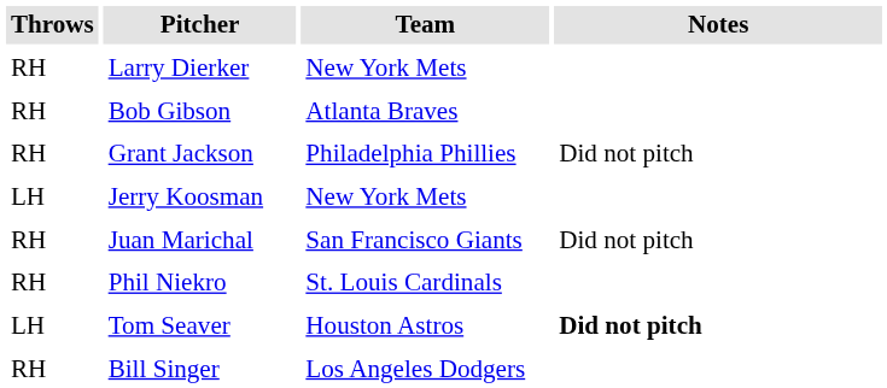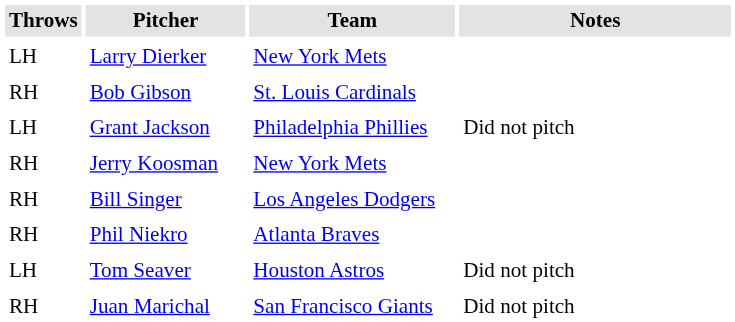 <table border="0" cellspacing="3" cellpadding="3">
 <tr style="background: #e3e3e3;">
 <th width="50">Throws</th>
 <th style="width:115px;">Pitcher</th>
 <th style="width:150px;">Team</th>
 <th style="width:200px;">Notes</th>
 </tr>
 <tr>
-<td>RH</td>
+<td>LH</td>
 <td><a href='#'>Larry Dierker</a></td>
 <td><a href='#'>New York Mets</a></td>
 <td></td>
 </tr>
 <tr>
 <td>RH</td>
 <td><a href='#'>Bob Gibson</a></td>
-<td><a href='#'>Atlanta Braves</a></td>
+<td><a href='#'>St. Louis Cardinals</a></td>
 <td></td>
 </tr>
 <tr>
-<td>RH</td>
+<td>LH</td>
 <td><a href='#'>Grant Jackson</a></td>
 <td><a href='#'>Philadelphia Phillies</a></td>
 <td>Did not pitch</td>
 </tr>
 <tr>
-<td>LH</td>
+<td>RH</td>
 <td><a href='#'>Jerry Koosman</a></td>
 <td><a href='#'>New York Mets</a></td>
 <td></td>
+</tr>
+<tr>
+<td>RH</td>
+<td><a href='#'>Bill Singer</a></td>
+<td><a href='#'>Los Angeles Dodgers</a></td>
+<td></td>
+</tr>
+<tr>
+<td>RH</td>
+<td><a href='#'>Phil Niekro</a></td>
+<td><a href='#'>Atlanta Braves</a></td>
+<td></td>
+</tr>
+<tr>
+<td>LH</td>
+<td><a href='#'>Tom Seaver</a></td>
+<td><a href='#'>Houston Astros</a></td>
+<td>Did not pitch</td>
 </tr>
 <tr>
 <td>RH</td>
 <td><a href='#'>Juan Marichal</a></td>
 <td><a href='#'>San Francisco Giants</a></td>
 <td>Did not pitch</td>
 </tr>
-<tr>
-<td>RH</td>
-<td><a href='#'>Phil Niekro</a></td>
-<td><a href='#'>St. Louis Cardinals</a></td>
-<td></td>
-</tr>
-<tr>
-<td>LH</td>
-<td><a href='#'>Tom Seaver</a></td>
-<td><a href='#'>Houston Astros</a></td>
-<td><strong>Did not pitch</strong></td>
-</tr>
-<tr>
-<td>RH</td>
-<td><a href='#'>Bill Singer</a></td>
-<td><a href='#'>Los Angeles Dodgers</a></td>
-<td></td>
-</tr>
 </table>
